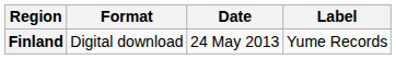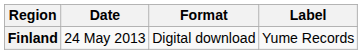 <table class="wikitable sortable plainrowheaders">
 <tr>
 <th scope="col">Region</th>
+<th scope="col">Date</th>
 <th scope="col">Format</th>
-<th scope="col">Date</th>
 <th scope="col">Label</th>
 </tr>
 <tr>
 <th scope="row">Finland</th>
+<td>24 May 2013</td>
 <td>Digital download</td>
-<td>24 May 2013</td>
 <td>Yume Records</td>
 </tr>
 </table>
